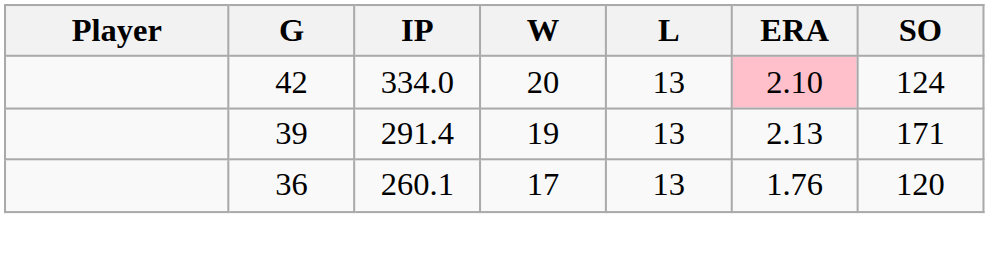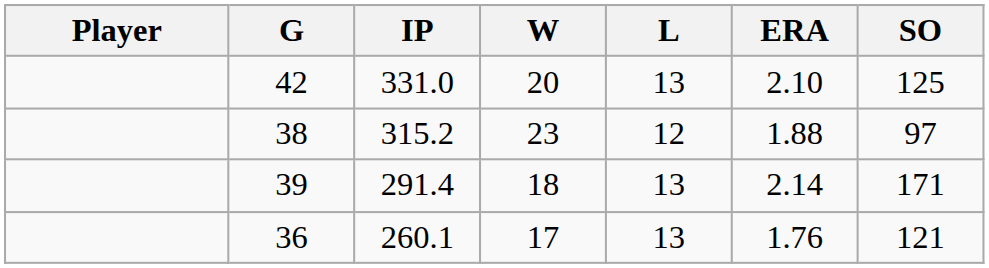 <table class="wikitable sortable">
 <tr>
 <th bgcolor="#DDDDFF" width="16%">Player</th>
 <th bgcolor="#DDDDFF" width="9%">G</th>
 <th bgcolor="#DDDDFF" width="9%">IP</th>
 <th bgcolor="#DDDDFF" width="9%">W</th>
 <th bgcolor="#DDDDFF" width="9%">L</th>
 <th bgcolor="#DDDDFF" width="9%">ERA</th>
 <th bgcolor="#DDDDFF" width="9%">SO</th>
 </tr>
 <tr align="center">
 <td></td>
 <td>42</td>
-<td>334.0</td>
+<td>331.0</td>
 <td>20</td>
 <td>13</td>
-<td style="background: pink;">2.10</td>
-<td>124</td>
+<td>2.10</td>
+<td>125</td>
+</tr>
+<tr align="center">
+<td></td>
+<td>38</td>
+<td>315.2</td>
+<td>23</td>
+<td>12</td>
+<td>1.88</td>
+<td>97</td>
 </tr>
 <tr align="center">
 <td></td>
 <td>39</td>
 <td>291.4</td>
-<td>19</td>
+<td>18</td>
 <td>13</td>
-<td>2.13</td>
+<td>2.14</td>
 <td>171</td>
 </tr>
 <tr align="center">
 <td></td>
 <td>36</td>
 <td>260.1</td>
 <td>17</td>
 <td>13</td>
 <td>1.76</td>
-<td>120</td>
+<td>121</td>
 </tr>
 </table>
